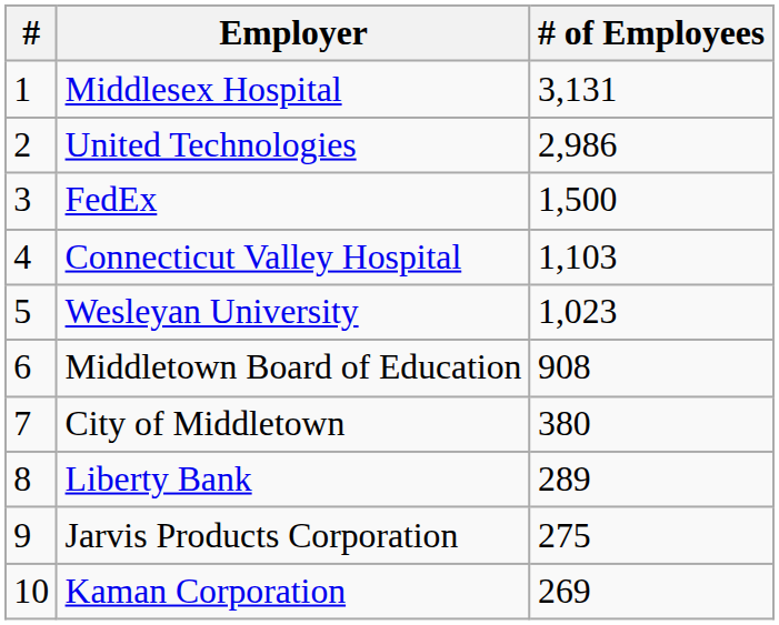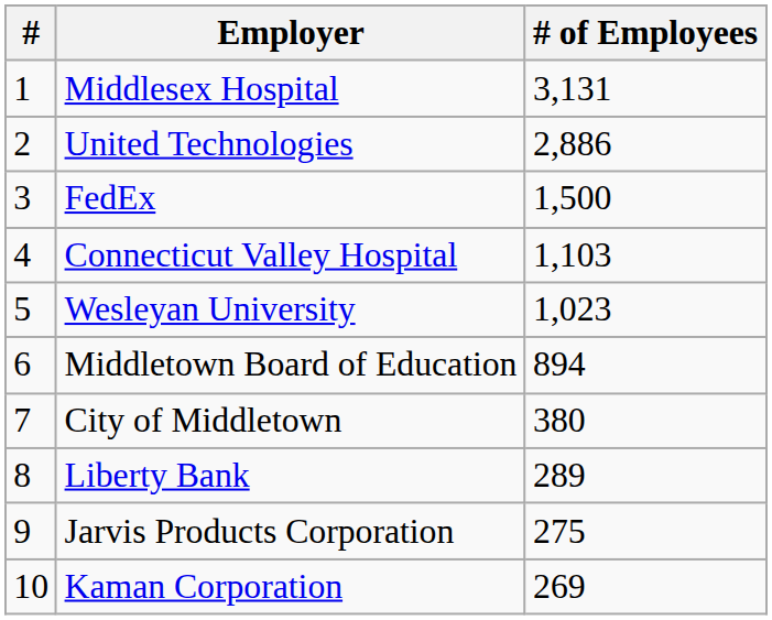 <table class="wikitable">
 <tr>
 <th>#</th>
 <th>Employer</th>
 <th># of Employees</th>
 </tr>
 <tr>
 <td>1</td>
 <td><a href='#'>Middlesex Hospital</a></td>
 <td>3,131</td>
 </tr>
 <tr>
 <td>2</td>
 <td><a href='#'>United Technologies</a></td>
-<td>2,986</td>
+<td>2,886</td>
 </tr>
 <tr>
 <td>3</td>
 <td><a href='#'>FedEx</a></td>
 <td>1,500</td>
 </tr>
 <tr>
 <td>4</td>
 <td><a href='#'>Connecticut Valley Hospital</a></td>
 <td>1,103</td>
 </tr>
 <tr>
 <td>5</td>
 <td><a href='#'>Wesleyan University</a></td>
 <td>1,023</td>
 </tr>
 <tr>
 <td>6</td>
 <td>Middletown Board of Education</td>
-<td>908</td>
+<td>894</td>
 </tr>
 <tr>
 <td>7</td>
 <td>City of Middletown</td>
 <td>380</td>
 </tr>
 <tr>
 <td>8</td>
 <td><a href='#'>Liberty Bank</a></td>
 <td>289</td>
 </tr>
 <tr>
 <td>9</td>
 <td>Jarvis Products Corporation</td>
 <td>275</td>
 </tr>
 <tr>
 <td>10</td>
 <td><a href='#'>Kaman Corporation</a></td>
 <td>269</td>
 </tr>
 </table>
